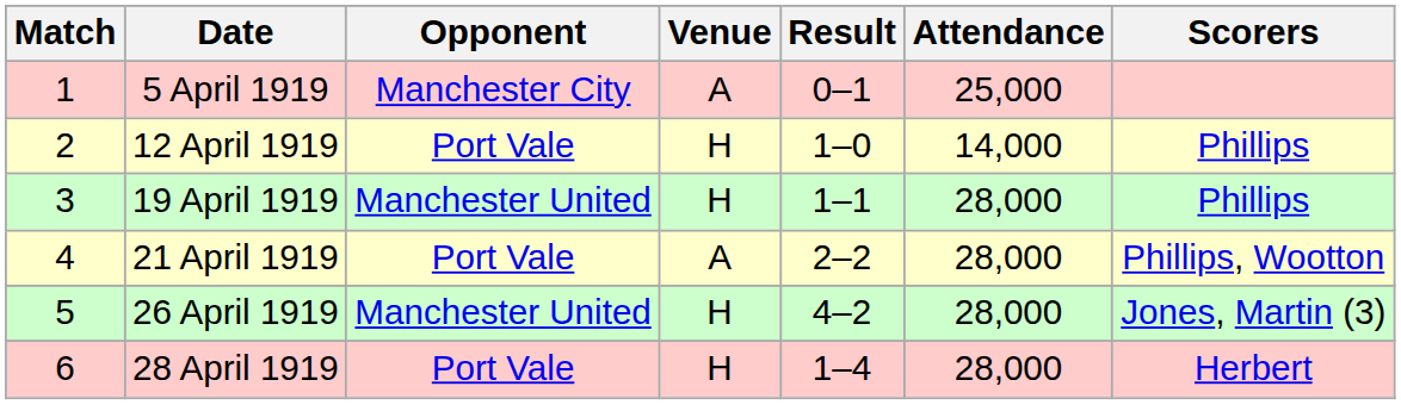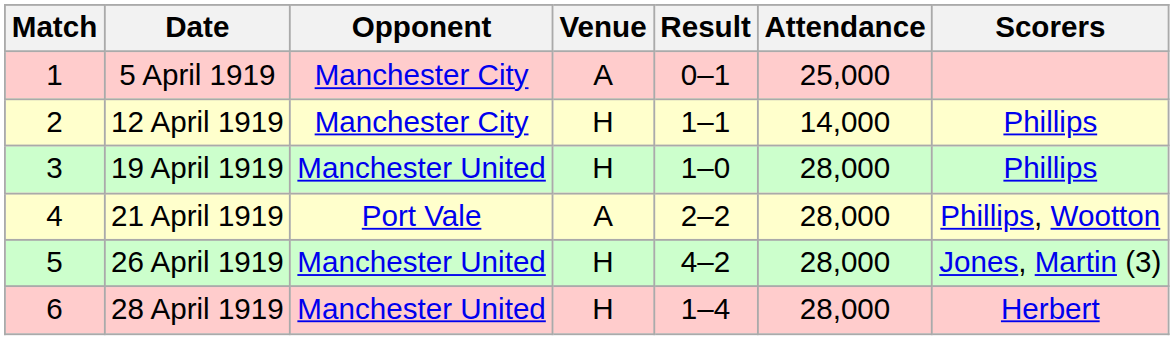 <table class="wikitable" style="font-size:100%; text-align:center">
 <tr>
 <th>Match</th>
 <th>Date</th>
 <th>Opponent</th>
 <th>Venue</th>
 <th>Result</th>
 <th>Attendance</th>
 <th>Scorers</th>
 </tr>
 <tr style="background-color: #FFCCCC;">
 <td>1</td>
 <td>5 April 1919</td>
 <td><a href='#'>Manchester City</a></td>
 <td>A</td>
 <td>0–1</td>
 <td>25,000</td>
 <td></td>
 </tr>
 <tr style="background-color: #FFFFCC;">
 <td>2</td>
 <td>12 April 1919</td>
-<td><a href='#'>Port Vale</a></td>
+<td><a href='#'>Manchester City</a></td>
 <td>H</td>
-<td>1–0</td>
+<td>1–1</td>
 <td>14,000</td>
 <td><a href='#'>Phillips</a></td>
 </tr>
 <tr style="background-color: #CCFFCC;">
 <td>3</td>
 <td>19 April 1919</td>
 <td><a href='#'>Manchester United</a></td>
 <td>H</td>
-<td>1–1</td>
+<td>1–0</td>
 <td>28,000</td>
 <td><a href='#'>Phillips</a></td>
 </tr>
 <tr style="background-color: #FFFFCC;">
 <td>4</td>
 <td>21 April 1919</td>
 <td><a href='#'>Port Vale</a></td>
 <td>A</td>
 <td>2–2</td>
 <td>28,000</td>
 <td><a href='#'>Phillips</a>, <a href='#'>Wootton</a></td>
 </tr>
 <tr style="background-color: #CCFFCC;">
 <td>5</td>
 <td>26 April 1919</td>
 <td><a href='#'>Manchester United</a></td>
 <td>H</td>
 <td>4–2</td>
 <td>28,000</td>
 <td><a href='#'>Jones</a>, <a href='#'>Martin</a> (3)</td>
 </tr>
 <tr style="background-color: #FFCCCC;">
 <td>6</td>
 <td>28 April 1919</td>
-<td><a href='#'>Port Vale</a></td>
+<td><a href='#'>Manchester United</a></td>
 <td>H</td>
 <td>1–4</td>
 <td>28,000</td>
 <td><a href='#'>Herbert</a></td>
 </tr>
 </table>
